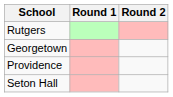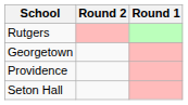 <table class="wikitable">
 <tr>
 <th>School</th>
+<th>Round 2</th>
 <th>Round 1</th>
-<th>Round 2</th>
 </tr>
 <tr>
 <td>Rutgers</td>
+<td style="background:#fbb;"></td>
 <td style="background:#bfb;"></td>
+</tr>
+<tr>
+<td>Georgetown</td>
+<td></td>
 <td style="background:#fbb;"></td>
 </tr>
 <tr>
-<td>Georgetown</td>
+<td>Providence</td>
+<td></td>
 <td style="background:#fbb;"></td>
-<td></td>
-</tr>
-<tr>
-<td>Providence</td>
-<td style="background:#fbb;"></td>
-<td></td>
 </tr>
 <tr>
 <td>Seton Hall</td>
+<td></td>
 <td style="background:#fbb;"></td>
-<td></td>
 </tr>
 </table>
